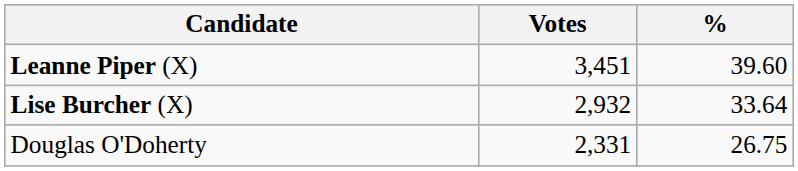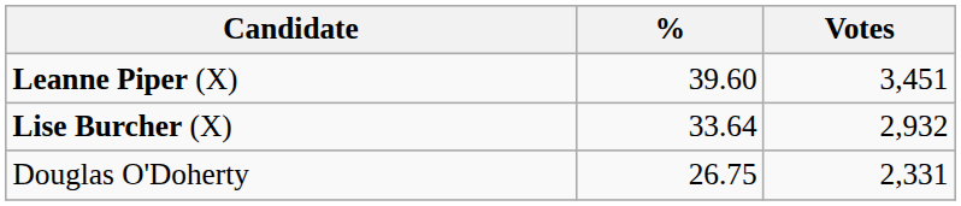 <table style="width:500px;" class="wikitable">
 <tr>
 <th align="center">Candidate</th>
+<th align="center">%</th>
 <th align="center">Votes</th>
-<th align="center">%</th>
 </tr>
 <tr>
 <td align="left"><strong>Leanne Piper</strong> (X)</td>
+<td align="right">39.60</td>
 <td align="right">3,451</td>
-<td align="right">39.60</td>
 </tr>
 <tr>
 <td align="left"><strong>Lise Burcher</strong> (X)</td>
+<td align="right">33.64</td>
 <td align="right">2,932</td>
-<td align="right">33.64</td>
 </tr>
 <tr>
 <td align="left">Douglas O'Doherty</td>
+<td align="right">26.75</td>
 <td align="right">2,331</td>
-<td align="right">26.75</td>
 </tr>
 </table>
